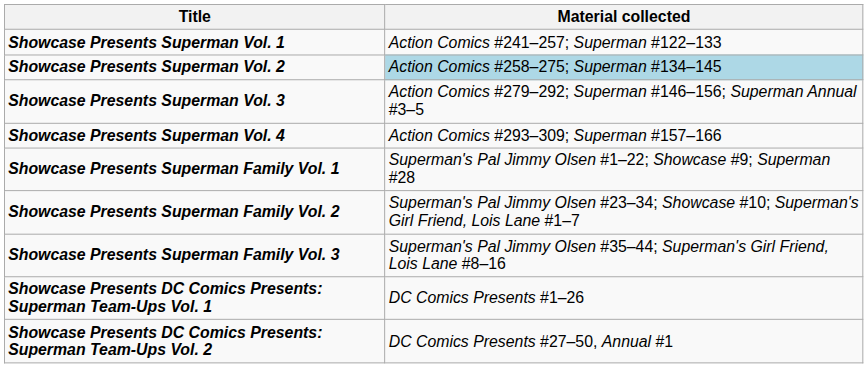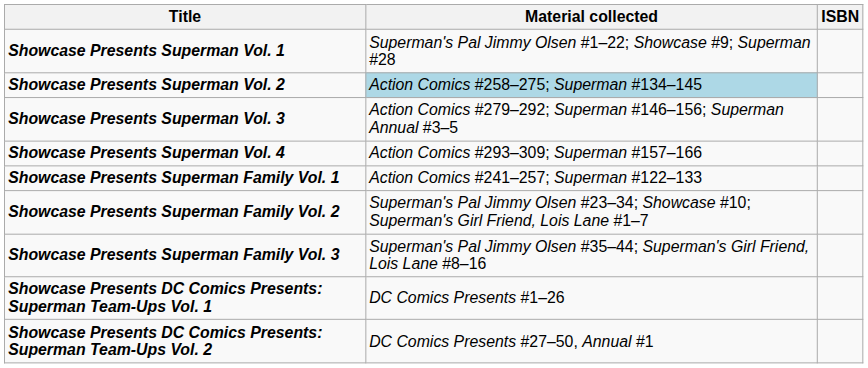 <table class="wikitable">
 <tr>
 <th>Title</th>
 <th>Material collected</th>
+<th>ISBN</th>
 </tr>
 <tr>
 <td><strong><em>Showcase Presents Superman Vol. 1</em></strong></td>
-<td><em>Action Comics</em> #241–257; <em>Superman</em> #122–133</td>
+<td><em>Superman's Pal Jimmy Olsen</em> #1–22; <em>Showcase</em> #9; <em>Superman</em> #28</td>
+<td style=white-space:nowrap></td>
 </tr>
 <tr>
 <td><strong><em>Showcase Presents Superman Vol. 2</em></strong></td>
 <td style="background: lightblue;"><em>Action Comics</em> #258–275; <em>Superman</em> #134–145</td>
+<td></td>
 </tr>
 <tr>
 <td><strong><em>Showcase Presents Superman Vol. 3</em></strong></td>
 <td><em>Action Comics</em> #279–292; <em>Superman</em> #146–156; <em>Superman Annual</em> #3–5</td>
+<td></td>
 </tr>
 <tr>
 <td><strong><em>Showcase Presents Superman Vol. 4</em></strong></td>
 <td><em>Action Comics</em> #293–309; <em>Superman</em> #157–166</td>
+<td></td>
 </tr>
 <tr>
 <td><strong><em>Showcase Presents Superman Family Vol. 1</em></strong></td>
-<td><em>Superman's Pal Jimmy Olsen</em> #1–22; <em>Showcase</em> #9; <em>Superman</em> #28</td>
+<td><em>Action Comics</em> #241–257; <em>Superman</em> #122–133</td>
+<td></td>
 </tr>
 <tr>
 <td><strong><em>Showcase Presents Superman Family Vol. 2</em></strong></td>
 <td><em>Superman's Pal Jimmy Olsen</em> #23–34; <em>Showcase</em> #10; <em>Superman's Girl Friend, Lois Lane</em> #1–7</td>
+<td></td>
 </tr>
 <tr>
 <td><strong><em>Showcase Presents Superman Family Vol. 3</em></strong></td>
 <td><em>Superman's Pal Jimmy Olsen</em> #35–44; <em>Superman's Girl Friend, Lois Lane</em> #8–16</td>
+<td></td>
 </tr>
 <tr>
 <td><strong><em>Showcase Presents DC Comics Presents: Superman Team-Ups Vol. 1</em></strong></td>
 <td><em>DC Comics Presents</em> #1–26</td>
+<td></td>
 </tr>
 <tr>
 <td><strong><em>Showcase Presents DC Comics Presents: Superman Team-Ups Vol. 2</em></strong></td>
 <td><em>DC Comics Presents</em> #27–50, <em>Annual</em> #1</td>
+<td></td>
 </tr>
 </table>
